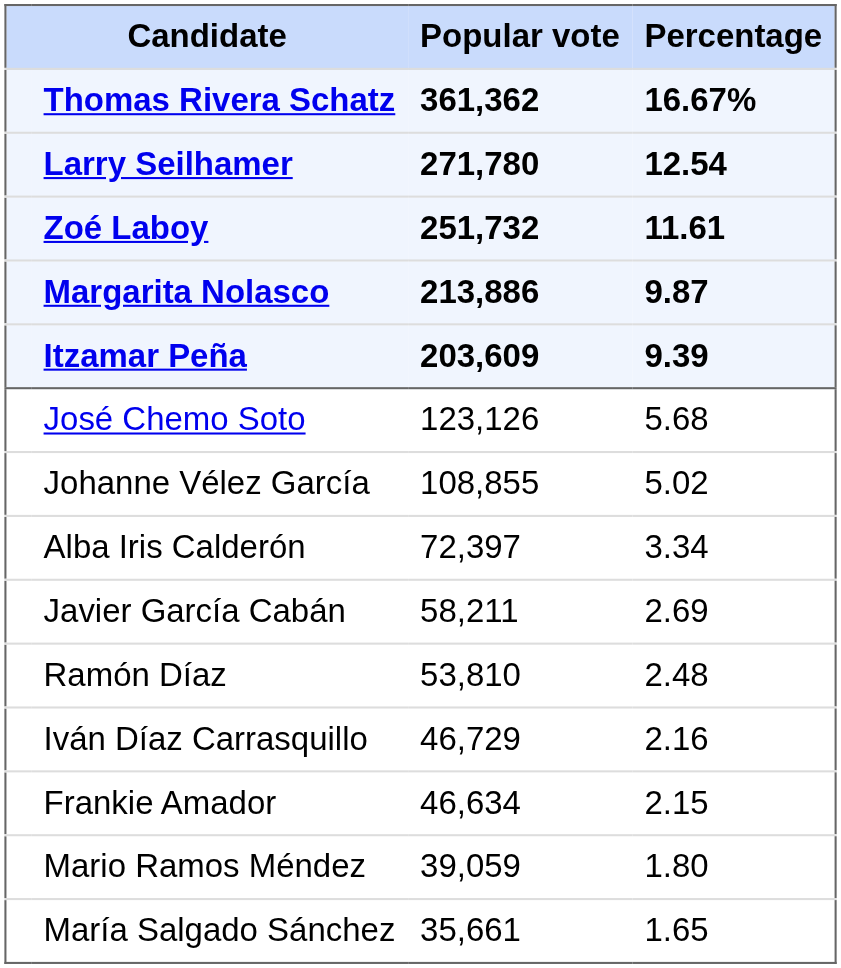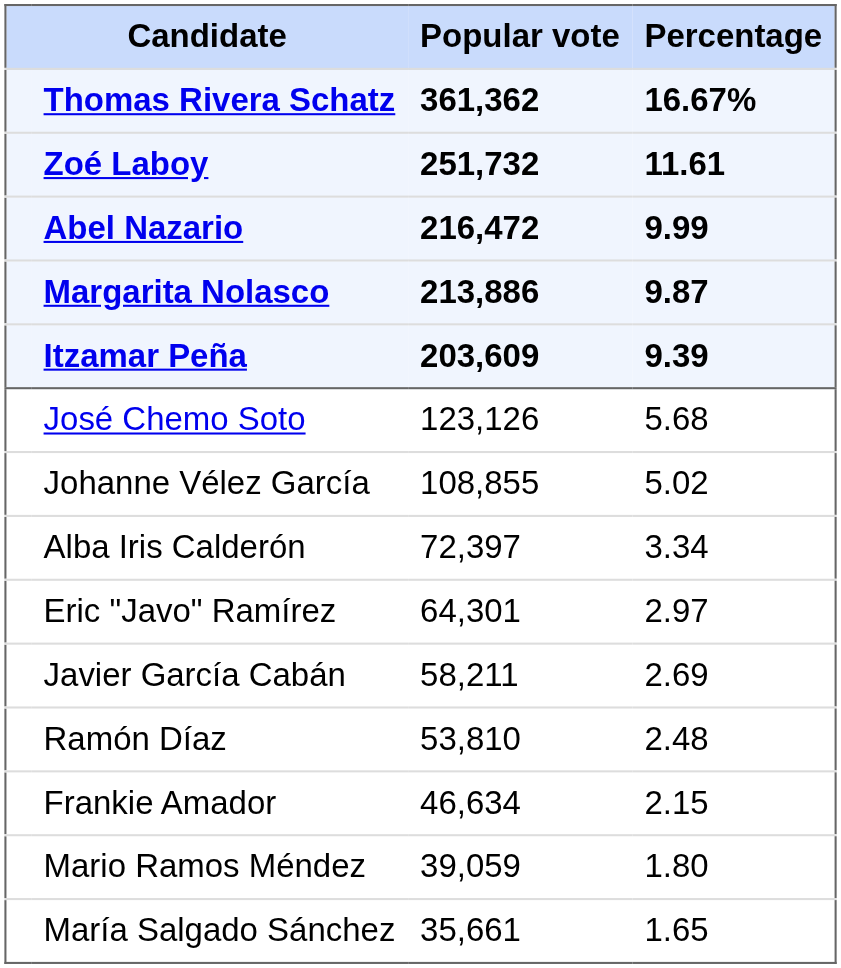 <table style="border: 1px solid #666666; border-collapse: collapse" align="center" cellpadding="6">
 <tr style="background-color: #C9DBFC">
 <th colspan="2">Candidate</th>
 <th>Popular vote</th>
 <th>Percentage</th>
 </tr>
 <tr style="background-color: #F0F5FE">
 <td style="border-top: 1px solid #DDDDDD"></td>
 <td style="border-top: 1px solid #DDDDDD"><strong><a href='#'>Thomas Rivera Schatz</a></strong></td>
 <td style="border-top: 1px solid #DDDDDD"><strong>361,362</strong></td>
 <td style="border-top: 1px solid #DDDDDD"><strong>16.67%</strong></td>
 </tr>
 <tr style="background-color: #F0F5FE">
 <td style="border-top: 1px solid #DDDDDD"></td>
-<td style="border-top: 1px solid #DDDDDD"><strong><a href='#'>Larry Seilhamer</a></strong></td>
-<td style="border-top: 1px solid #DDDDDD"><strong>271,780</strong></td>
-<td style="border-top: 1px solid #DDDDDD"><strong>12.54</strong></td>
+<td style="border-top: 1px solid #DDDDDD"><strong><a href='#'>Zoé Laboy</a></strong></td>
+<td style="border-top: 1px solid #DDDDDD"><strong>251,732</strong></td>
+<td style="border-top: 1px solid #DDDDDD"><strong>11.61</strong></td>
 </tr>
 <tr style="background-color: #F0F5FE">
 <td style="border-top: 1px solid #DDDDDD"></td>
-<td style="border-top: 1px solid #DDDDDD"><strong><a href='#'>Zoé Laboy</a></strong></td>
-<td style="border-top: 1px solid #DDDDDD"><strong>251,732</strong></td>
-<td style="border-top: 1px solid #DDDDDD"><strong>11.61</strong></td>
+<td style="border-top: 1px solid #DDDDDD"><strong><a href='#'>Abel Nazario</a></strong></td>
+<td style="border-top: 1px solid #DDDDDD"><strong>216,472</strong></td>
+<td style="border-top: 1px solid #DDDDDD"><strong>9.99</strong></td>
 </tr>
 <tr style="background-color: #F0F5FE">
 <td style="border-top: 1px solid #DDDDDD"></td>
 <td style="border-top: 1px solid #DDDDDD"><strong><a href='#'>Margarita Nolasco</a></strong></td>
 <td style="border-top: 1px solid #DDDDDD"><strong>213,886</strong></td>
 <td style="border-top: 1px solid #DDDDDD"><strong>9.87</strong></td>
 </tr>
 <tr style="background-color: #F0F5FE">
 <td style="border-top: 1px solid #DDDDDD"></td>
 <td style="border-top: 1px solid #DDDDDD"><strong><a href='#'>Itzamar Peña</a></strong></td>
 <td style="border-top: 1px solid #DDDDDD"><strong>203,609</strong></td>
 <td style="border-top: 1px solid #DDDDDD"><strong>9.39</strong></td>
 </tr>
 <tr>
 <td style="border-top: 1px solid #666666"></td>
 <td style="border-top: 1px solid #666666"><a href='#'>José Chemo Soto</a></td>
 <td style="border-top: 1px solid #666666">123,126</td>
 <td style="border-top: 1px solid #666666">5.68</td>
 </tr>
 <tr>
 <td style="border-top: 1px solid #DDDDDD"></td>
 <td style="border-top: 1px solid #DDDDDD">Johanne Vélez García</td>
 <td style="border-top: 1px solid #DDDDDD">108,855</td>
 <td style="border-top: 1px solid #DDDDDD">5.02</td>
 </tr>
 <tr>
 <td style="border-top: 1px solid #DDDDDD"></td>
 <td style="border-top: 1px solid #DDDDDD">Alba Iris Calderón</td>
 <td style="border-top: 1px solid #DDDDDD">72,397</td>
 <td style="border-top: 1px solid #DDDDDD">3.34</td>
 </tr>
 <tr>
 <td style="border-top: 1px solid #DDDDDD"></td>
+<td style="border-top: 1px solid #DDDDDD">Eric "Javo" Ramírez</td>
+<td style="border-top: 1px solid #DDDDDD">64,301</td>
+<td style="border-top: 1px solid #DDDDDD">2.97</td>
+</tr>
+<tr>
+<td style="border-top: 1px solid #DDDDDD"></td>
 <td style="border-top: 1px solid #DDDDDD">Javier García Cabán</td>
 <td style="border-top: 1px solid #DDDDDD">58,211</td>
 <td style="border-top: 1px solid #DDDDDD">2.69</td>
 </tr>
 <tr>
 <td style="border-top: 1px solid #DDDDDD"></td>
 <td style="border-top: 1px solid #DDDDDD">Ramón Díaz</td>
 <td style="border-top: 1px solid #DDDDDD">53,810</td>
 <td style="border-top: 1px solid #DDDDDD">2.48</td>
-</tr>
-<tr>
-<td style="border-top: 1px solid #DDDDDD"></td>
-<td style="border-top: 1px solid #DDDDDD">Iván Díaz Carrasquillo</td>
-<td style="border-top: 1px solid #DDDDDD">46,729</td>
-<td style="border-top: 1px solid #DDDDDD">2.16</td>
 </tr>
 <tr>
 <td style="border-top: 1px solid #DDDDDD"></td>
 <td style="border-top: 1px solid #DDDDDD">Frankie Amador</td>
 <td style="border-top: 1px solid #DDDDDD">46,634</td>
 <td style="border-top: 1px solid #DDDDDD">2.15</td>
 </tr>
 <tr>
 <td style="border-top: 1px solid #DDDDDD"></td>
 <td style="border-top: 1px solid #DDDDDD">Mario Ramos Méndez</td>
 <td style="border-top: 1px solid #DDDDDD">39,059</td>
 <td style="border-top: 1px solid #DDDDDD">1.80</td>
 </tr>
 <tr>
 <td style="border-top: 1px solid #DDDDDD"></td>
 <td style="border-top: 1px solid #DDDDDD">María Salgado Sánchez</td>
 <td style="border-top: 1px solid #DDDDDD">35,661</td>
 <td style="border-top: 1px solid #DDDDDD">1.65</td>
 </tr>
 </table>
